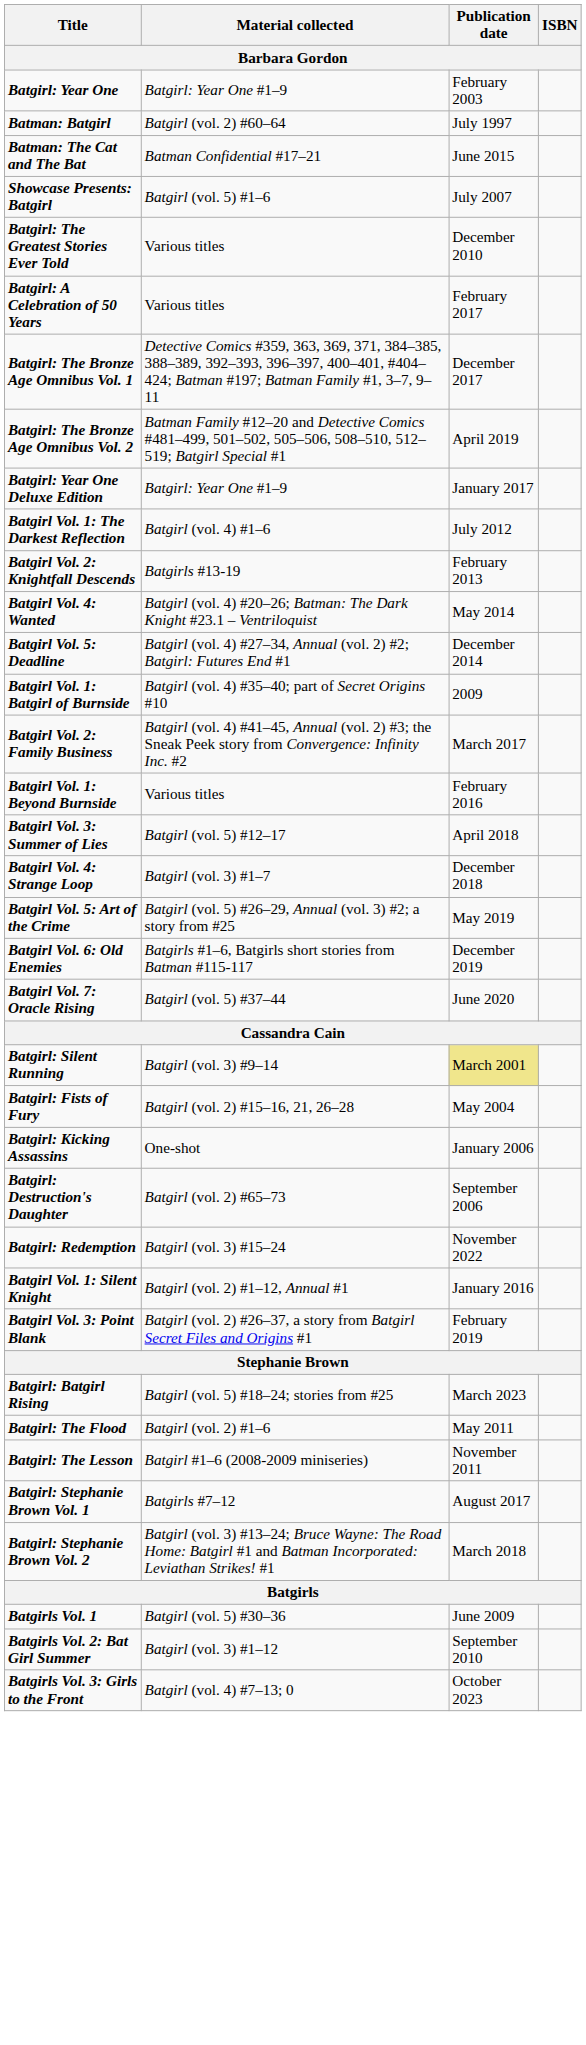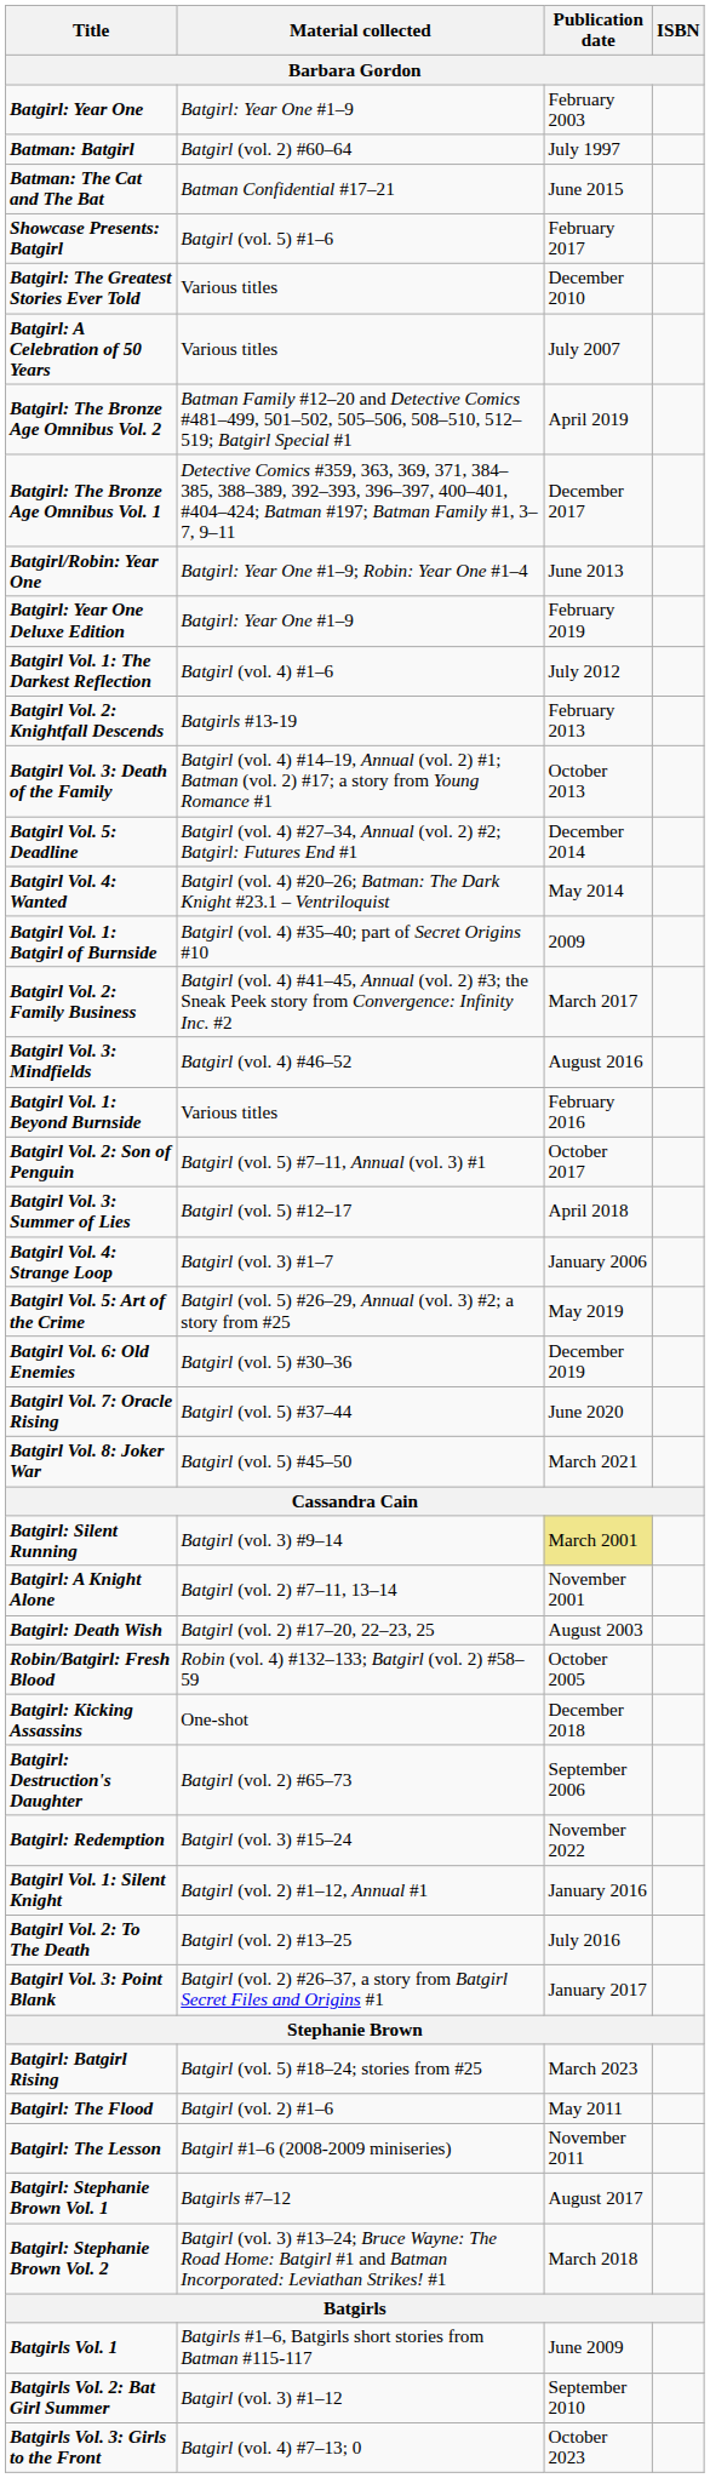 <table class="wikitable">
 <tr>
 <th>Title</th>
 <th>Material collected</th>
 <th>Publication date</th>
 <th>ISBN</th>
 </tr>
 <tr>
 <th colspan="4">Barbara Gordon</th>
 </tr>
 <tr>
 <td><strong><em>Batgirl: Year One</em></strong></td>
 <td><em>Batgirl: Year One</em> #1–9</td>
 <td>February 2003</td>
 <td></td>
 </tr>
 <tr>
 <td><strong><em>Batman: Batgirl</em></strong></td>
 <td><em>Batgirl</em> (vol. 2) #60–64</td>
 <td>July 1997</td>
 <td></td>
 </tr>
 <tr>
 <td><strong><em>Batman: The Cat and The Bat</em></strong></td>
 <td><em>Batman Confidential</em> #17–21</td>
 <td>June 2015</td>
 <td></td>
 </tr>
 <tr>
 <td><strong><em>Showcase Presents: Batgirl</em></strong></td>
 <td><em>Batgirl</em> (vol. 5) #1–6</td>
-<td>July 2007</td>
+<td>February 2017</td>
 <td></td>
 </tr>
 <tr>
 <td><strong><em>Batgirl: The Greatest Stories Ever Told</em></strong></td>
 <td>Various titles</td>
 <td>December 2010</td>
 <td></td>
 </tr>
 <tr>
 <td><strong><em>Batgirl: A Celebration of 50 Years</em></strong></td>
 <td>Various titles</td>
-<td>February 2017</td>
+<td>July 2007</td>
+<td></td>
+</tr>
+<tr>
+<td><strong><em>Batgirl: The Bronze Age Omnibus Vol. 2</em></strong></td>
+<td><em>Batman Family</em> #12–20 and <em>Detective Comics</em> #481–499, 501–502, 505–506, 508–510, 512–519; <em>Batgirl Special</em> #1</td>
+<td>April 2019</td>
 <td></td>
 </tr>
 <tr>
 <td><strong><em>Batgirl: The Bronze Age Omnibus Vol. 1</em></strong></td>
 <td><em>Detective Comics</em> #359, 363, 369, 371, 384–385, 388–389, 392–393, 396–397, 400–401, #404–424; <em>Batman</em> #197; <em>Batman Family</em> #1, 3–7, 9–11</td>
 <td>December 2017</td>
 <td></td>
 </tr>
 <tr>
-<td><strong><em>Batgirl: The Bronze Age Omnibus Vol. 2</em></strong></td>
-<td><em>Batman Family</em> #12–20 and <em>Detective Comics</em> #481–499, 501–502, 505–506, 508–510, 512–519; <em>Batgirl Special</em> #1</td>
-<td>April 2019</td>
+<td><strong><em>Batgirl/Robin: Year One</em></strong></td>
+<td><em>Batgirl: Year One</em> #1–9; <em>Robin: Year One</em> #1–4</td>
+<td>June 2013</td>
 <td></td>
 </tr>
 <tr>
 <td><strong><em>Batgirl: Year One Deluxe Edition</em></strong></td>
 <td><em>Batgirl: Year One</em> #1–9</td>
-<td>January 2017</td>
+<td>February 2019</td>
 <td></td>
 </tr>
 <tr>
 <td><strong><em>Batgirl Vol. 1: The Darkest Reflection</em></strong></td>
 <td><em>Batgirl</em> (vol. 4) #1–6</td>
 <td>July 2012</td>
 <td></td>
 </tr>
 <tr>
 <td><strong><em>Batgirl Vol. 2: Knightfall Descends</em></strong></td>
 <td><em>Batgirls</em> #13-19</td>
 <td>February 2013</td>
 <td></td>
 </tr>
 <tr>
-<td><strong><em>Batgirl Vol. 4: Wanted</em></strong></td>
-<td><em>Batgirl</em> (vol. 4) #20–26; <em>Batman: The Dark Knight</em> #23.1 – <em>Ventriloquist</em></td>
-<td>May 2014</td>
+<td><strong><em>Batgirl Vol. 3: Death of the Family</em></strong></td>
+<td><em>Batgirl</em> (vol. 4) #14–19, <em>Annual</em> (vol. 2) #1; <em>Batman</em> (vol. 2) #17; a story from <em>Young Romance</em> #1</td>
+<td>October 2013</td>
 <td></td>
 </tr>
 <tr>
 <td><strong><em>Batgirl Vol. 5: Deadline</em></strong></td>
 <td><em>Batgirl</em> (vol. 4) #27–34, <em>Annual</em> (vol. 2) #2; <em>Batgirl: Futures End</em> #1</td>
 <td>December 2014</td>
+<td></td>
+</tr>
+<tr>
+<td><strong><em>Batgirl Vol. 4: Wanted</em></strong></td>
+<td><em>Batgirl</em> (vol. 4) #20–26; <em>Batman: The Dark Knight</em> #23.1 – <em>Ventriloquist</em></td>
+<td>May 2014</td>
 <td></td>
 </tr>
 <tr>
 <td><strong><em>Batgirl Vol. 1: Batgirl of Burnside</em></strong></td>
 <td><em>Batgirl</em> (vol. 4) #35–40; part of <em>Secret Origins</em> #10</td>
 <td>2009</td>
 <td></td>
 </tr>
 <tr>
 <td><strong><em>Batgirl Vol. 2: Family Business</em></strong></td>
 <td><em>Batgirl</em> (vol. 4) #41–45, <em>Annual</em> (vol. 2) #3; the Sneak Peek story from <em>Convergence: Infinity Inc.</em> #2</td>
 <td>March 2017</td>
 <td></td>
 </tr>
 <tr>
+<td><strong><em>Batgirl Vol. 3: Mindfields</em></strong></td>
+<td><em>Batgirl</em> (vol. 4) #46–52</td>
+<td>August 2016</td>
+<td></td>
+</tr>
+<tr>
 <td><strong><em>Batgirl Vol. 1: Beyond Burnside</em></strong></td>
 <td>Various titles</td>
 <td>February 2016</td>
+<td></td>
+</tr>
+<tr>
+<td><strong><em>Batgirl Vol. 2: Son of Penguin</em></strong></td>
+<td><em>Batgirl</em> (vol. 5) #7–11, <em>Annual</em> (vol. 3) #1</td>
+<td>October 2017</td>
 <td></td>
 </tr>
 <tr>
 <td><strong><em>Batgirl Vol. 3: Summer of Lies</em></strong></td>
 <td><em>Batgirl</em> (vol. 5) #12–17</td>
 <td>April 2018</td>
 <td></td>
 </tr>
 <tr>
 <td><strong><em>Batgirl Vol. 4: Strange Loop</em></strong></td>
 <td><em>Batgirl</em> (vol. 3) #1–7</td>
-<td>December 2018</td>
+<td>January 2006</td>
 <td></td>
 </tr>
 <tr>
 <td><strong><em>Batgirl Vol. 5: Art of the Crime</em></strong></td>
 <td><em>Batgirl</em> (vol. 5) #26–29, <em>Annual</em> (vol. 3) #2; a story from #25</td>
 <td>May 2019</td>
 <td></td>
 </tr>
 <tr>
 <td><strong><em>Batgirl Vol. 6: Old Enemies</em></strong></td>
-<td><em>Batgirls</em> #1–6, Batgirls short stories from <em>Batman</em> #115-117</td>
+<td><em>Batgirl</em> (vol. 5) #30–36</td>
 <td>December 2019</td>
 <td></td>
 </tr>
 <tr>
 <td><strong><em>Batgirl Vol. 7: Oracle Rising</em></strong></td>
 <td><em>Batgirl</em> (vol. 5) #37–44</td>
 <td>June 2020</td>
+<td></td>
+</tr>
+<tr>
+<td><strong><em>Batgirl Vol. 8: Joker War</em></strong></td>
+<td><em>Batgirl</em> (vol. 5) #45–50</td>
+<td>March 2021</td>
 <td></td>
 </tr>
 <tr>
 <th colspan="4">Cassandra Cain</th>
 </tr>
 <tr>
 <td><strong><em>Batgirl: Silent Running</em></strong></td>
 <td><em>Batgirl</em> (vol. 3) #9–14</td>
 <td style="background: khaki;">March 2001</td>
 <td></td>
 </tr>
 <tr>
-<td><strong><em>Batgirl: Fists of Fury</em></strong></td>
-<td><em>Batgirl</em> (vol. 2) #15–16, 21, 26–28</td>
-<td>May 2004</td>
+<td><strong><em>Batgirl: A Knight Alone</em></strong></td>
+<td><em>Batgirl</em> (vol. 2) #7–11, 13–14</td>
+<td>November 2001</td>
+<td></td>
+</tr>
+<tr>
+<td><strong><em>Batgirl: Death Wish</em></strong></td>
+<td><em>Batgirl</em> (vol. 2) #17–20, 22–23, 25</td>
+<td>August 2003</td>
+<td></td>
+</tr>
+<tr>
+<td><strong><em>Robin/Batgirl: Fresh Blood</em></strong></td>
+<td><em>Robin</em> (vol. 4) #132–133; <em>Batgirl</em> (vol. 2) #58–59</td>
+<td>October 2005</td>
 <td></td>
 </tr>
 <tr>
 <td><strong><em>Batgirl: Kicking Assassins</em></strong></td>
 <td>One-shot</td>
-<td>January 2006</td>
+<td>December 2018</td>
 <td></td>
 </tr>
 <tr>
 <td><strong><em>Batgirl: Destruction's Daughter</em></strong></td>
 <td><em>Batgirl</em> (vol. 2) #65–73</td>
 <td>September 2006</td>
 <td></td>
 </tr>
 <tr>
 <td><strong><em>Batgirl: Redemption</em></strong></td>
 <td><em>Batgirl</em> (vol. 3) #15–24</td>
 <td>November 2022</td>
 <td></td>
 </tr>
 <tr>
 <td><strong><em>Batgirl Vol. 1: Silent Knight</em></strong></td>
 <td><em>Batgirl</em> (vol. 2) #1–12, <em>Annual</em> #1</td>
 <td>January 2016</td>
 <td></td>
 </tr>
 <tr>
+<td><strong><em>Batgirl Vol. 2: To The Death</em></strong></td>
+<td><em>Batgirl</em> (vol. 2) #13–25</td>
+<td>July 2016</td>
+<td></td>
+</tr>
+<tr>
 <td><strong><em>Batgirl Vol. 3: Point Blank</em></strong></td>
 <td><em>Batgirl</em> (vol. 2) #26–37, a story from <em>Batgirl <a href='#'>Secret Files and Origins</a></em> #1</td>
-<td>February 2019</td>
+<td>January 2017</td>
 <td></td>
 </tr>
 <tr>
 <th colspan="4">Stephanie Brown</th>
 </tr>
 <tr>
 <td><strong><em>Batgirl: Batgirl Rising</em></strong></td>
 <td><em>Batgirl</em> (vol. 5) #18–24; stories from #25</td>
 <td>March 2023</td>
 <td></td>
 </tr>
 <tr>
 <td><strong><em>Batgirl: The Flood</em></strong></td>
 <td><em>Batgirl</em> (vol. 2) #1–6</td>
 <td>May 2011</td>
 <td></td>
 </tr>
 <tr>
 <td><strong><em>Batgirl: The Lesson</em></strong></td>
 <td><em>Batgirl</em> #1–6 (2008-2009 miniseries)</td>
 <td>November 2011</td>
 <td></td>
 </tr>
 <tr>
 <td><strong><em>Batgirl: Stephanie Brown Vol. 1</em></strong></td>
 <td><em>Batgirls</em> #7–12</td>
 <td>August 2017</td>
 <td></td>
 </tr>
 <tr>
 <td><strong><em>Batgirl: Stephanie Brown Vol. 2</em></strong></td>
 <td><em>Batgirl</em> (vol. 3) #13–24; <em>Bruce Wayne: The Road Home: Batgirl</em> #1 and <em>Batman Incorporated: Leviathan Strikes!</em> #1</td>
 <td>March 2018</td>
 <td></td>
 </tr>
 <tr>
 <th colspan="4">Batgirls</th>
 </tr>
 <tr>
 <td><strong><em>Batgirls Vol. 1</em></strong></td>
-<td><em>Batgirl</em> (vol. 5) #30–36</td>
+<td><em>Batgirls</em> #1–6, Batgirls short stories from <em>Batman</em> #115-117</td>
 <td>June 2009</td>
 <td></td>
 </tr>
 <tr>
 <td><strong><em>Batgirls Vol. 2: Bat Girl Summer</em></strong></td>
 <td><em>Batgirl</em> (vol. 3) #1–12</td>
 <td>September 2010</td>
 <td></td>
 </tr>
 <tr>
 <td><strong><em>Batgirls Vol. 3: Girls to the Front</em></strong></td>
 <td><em>Batgirl</em> (vol. 4) #7–13; 0</td>
 <td>October 2023</td>
 <td></td>
 </tr>
 </table>
